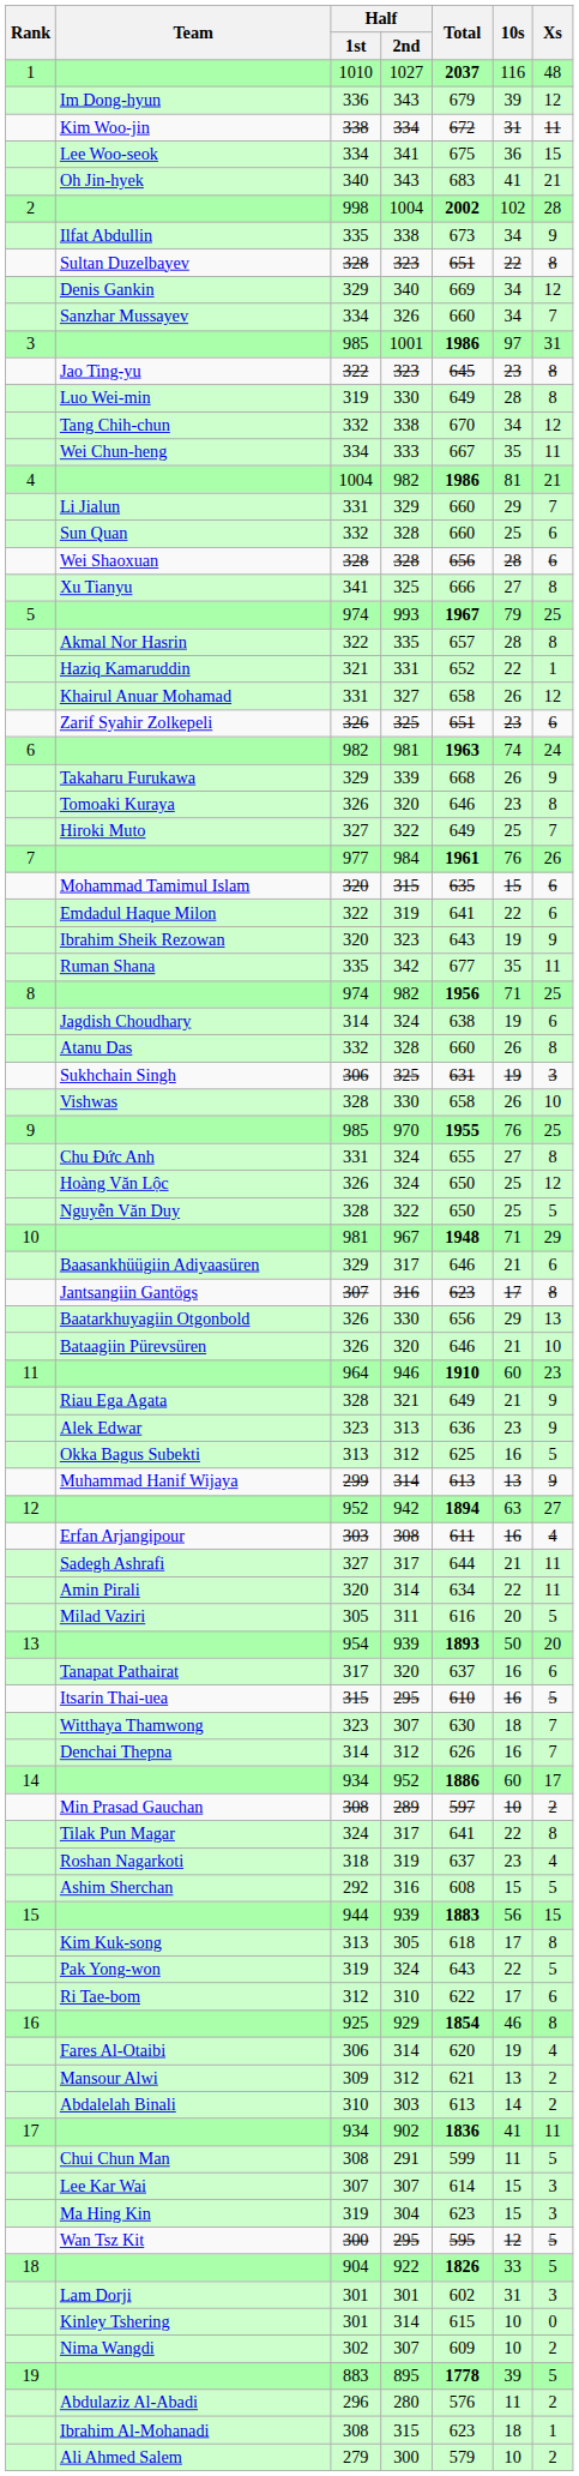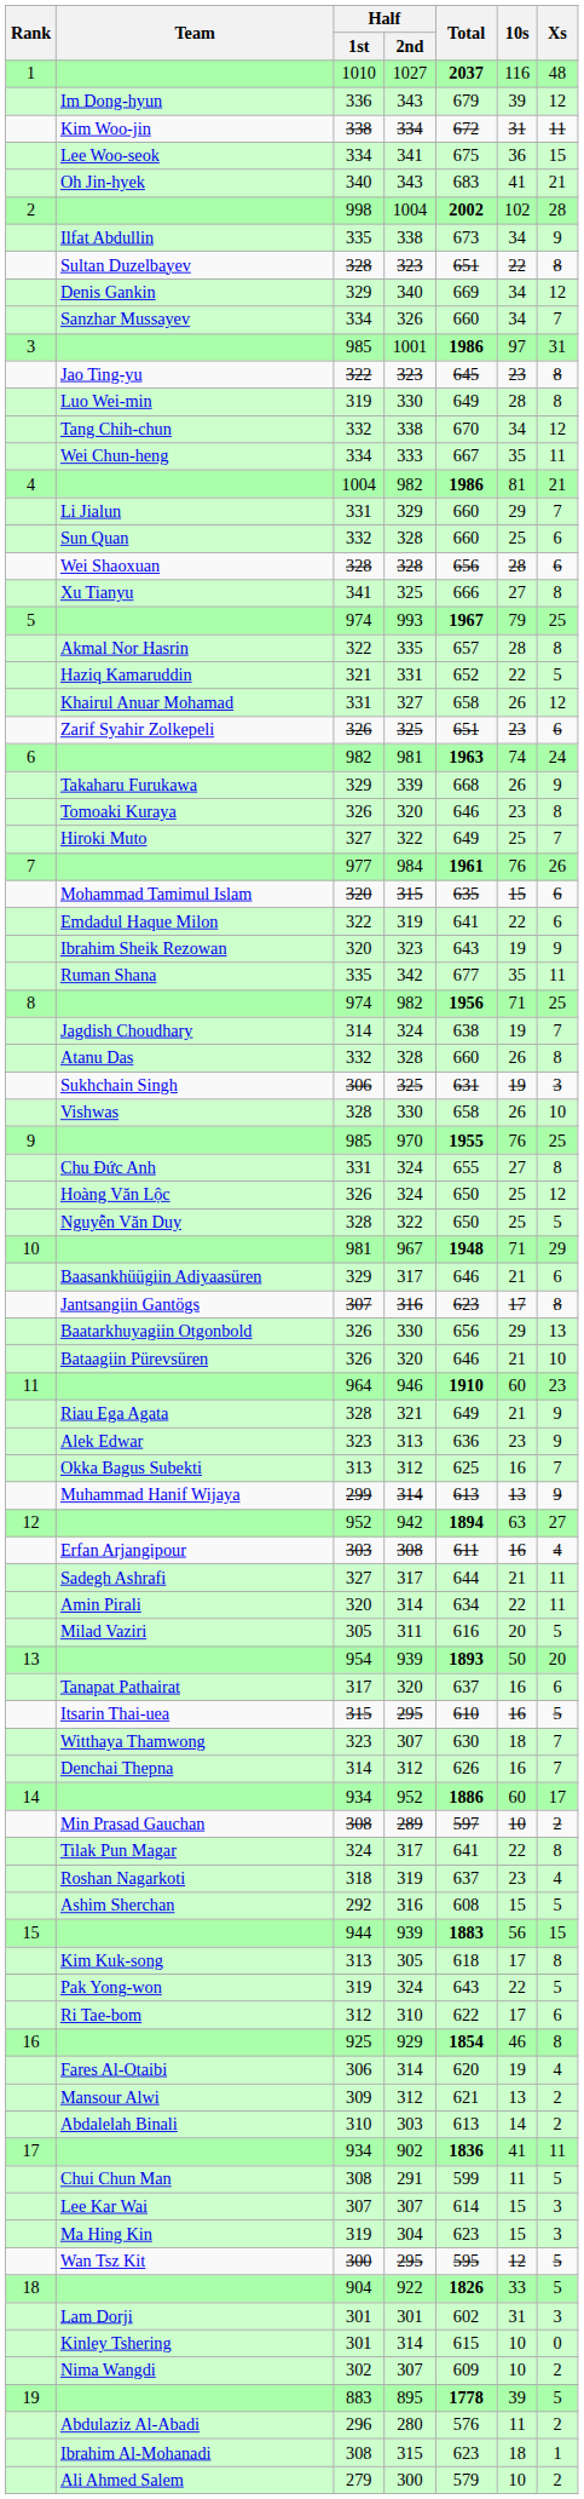 <table class="wikitable" style="text-align:center">
 <tr>
 <th rowspan=2 width=40>Rank</th>
 <th rowspan=2 width=250>Team</th>
 <th colspan=2>Half</th>
 <th rowspan=2 width=50>Total</th>
 <th rowspan=2 width=30>10s</th>
 <th rowspan=2 width=30>Xs</th>
 </tr>
 <tr>
 <th width=40>1st</th>
 <th width=40>2nd</th>
 </tr>
 <tr bgcolor=aaffaa>
 <td>1</td>
 <td align=left></td>
 <td>1010</td>
 <td>1027</td>
 <td><strong>2037</strong></td>
 <td>116</td>
 <td>48</td>
 </tr>
 <tr bgcolor=ccffcc>
 <td></td>
 <td align=left><a href='#'>Im Dong-hyun</a></td>
 <td>336</td>
 <td>343</td>
 <td>679</td>
 <td>39</td>
 <td>12</td>
 </tr>
 <tr>
 <td></td>
 <td align=left><a href='#'>Kim Woo-jin</a></td>
 <td><s>338</s></td>
 <td><s>334</s></td>
 <td><s>672</s></td>
 <td><s>31</s></td>
 <td><s>11</s></td>
 </tr>
 <tr bgcolor=ccffcc>
 <td></td>
 <td align=left><a href='#'>Lee Woo-seok</a></td>
 <td>334</td>
 <td>341</td>
 <td>675</td>
 <td>36</td>
 <td>15</td>
 </tr>
 <tr bgcolor=ccffcc>
 <td></td>
 <td align=left><a href='#'>Oh Jin-hyek</a></td>
 <td>340</td>
 <td>343</td>
 <td>683</td>
 <td>41</td>
 <td>21</td>
 </tr>
 <tr bgcolor=aaffaa>
 <td>2</td>
 <td align=left></td>
 <td>998</td>
 <td>1004</td>
 <td><strong>2002</strong></td>
 <td>102</td>
 <td>28</td>
 </tr>
 <tr bgcolor=ccffcc>
 <td></td>
 <td align=left><a href='#'>Ilfat Abdullin</a></td>
 <td>335</td>
 <td>338</td>
 <td>673</td>
 <td>34</td>
 <td>9</td>
 </tr>
 <tr>
 <td></td>
 <td align=left><a href='#'>Sultan Duzelbayev</a></td>
 <td><s>328</s></td>
 <td><s>323</s></td>
 <td><s>651</s></td>
 <td><s>22</s></td>
 <td><s>8</s></td>
 </tr>
 <tr bgcolor=ccffcc>
 <td></td>
 <td align=left><a href='#'>Denis Gankin</a></td>
 <td>329</td>
 <td>340</td>
 <td>669</td>
 <td>34</td>
 <td>12</td>
 </tr>
 <tr bgcolor=ccffcc>
 <td></td>
 <td align=left><a href='#'>Sanzhar Mussayev</a></td>
 <td>334</td>
 <td>326</td>
 <td>660</td>
 <td>34</td>
 <td>7</td>
 </tr>
 <tr bgcolor=aaffaa>
 <td>3</td>
 <td align=left></td>
 <td>985</td>
 <td>1001</td>
 <td><strong>1986</strong></td>
 <td>97</td>
 <td>31</td>
 </tr>
 <tr>
 <td></td>
 <td align=left><a href='#'>Jao Ting-yu</a></td>
 <td><s>322</s></td>
 <td><s>323</s></td>
 <td><s>645</s></td>
 <td><s>23</s></td>
 <td><s>8</s></td>
 </tr>
 <tr bgcolor=ccffcc>
 <td></td>
 <td align=left><a href='#'>Luo Wei-min</a></td>
 <td>319</td>
 <td>330</td>
 <td>649</td>
 <td>28</td>
 <td>8</td>
 </tr>
 <tr bgcolor=ccffcc>
 <td></td>
 <td align=left><a href='#'>Tang Chih-chun</a></td>
 <td>332</td>
 <td>338</td>
 <td>670</td>
 <td>34</td>
 <td>12</td>
 </tr>
 <tr bgcolor=ccffcc>
 <td></td>
 <td align=left><a href='#'>Wei Chun-heng</a></td>
 <td>334</td>
 <td>333</td>
 <td>667</td>
 <td>35</td>
 <td>11</td>
 </tr>
 <tr bgcolor=aaffaa>
 <td>4</td>
 <td align=left></td>
 <td>1004</td>
 <td>982</td>
 <td><strong>1986</strong></td>
 <td>81</td>
 <td>21</td>
 </tr>
 <tr bgcolor=ccffcc>
 <td></td>
 <td align=left><a href='#'>Li Jialun</a></td>
 <td>331</td>
 <td>329</td>
 <td>660</td>
 <td>29</td>
 <td>7</td>
 </tr>
 <tr bgcolor=ccffcc>
 <td></td>
 <td align=left><a href='#'>Sun Quan</a></td>
 <td>332</td>
 <td>328</td>
 <td>660</td>
 <td>25</td>
 <td>6</td>
 </tr>
 <tr>
 <td></td>
 <td align=left><a href='#'>Wei Shaoxuan</a></td>
 <td><s>328</s></td>
 <td><s>328</s></td>
 <td><s>656</s></td>
 <td><s>28</s></td>
 <td><s>6</s></td>
 </tr>
 <tr bgcolor=ccffcc>
 <td></td>
 <td align=left><a href='#'>Xu Tianyu</a></td>
 <td>341</td>
 <td>325</td>
 <td>666</td>
 <td>27</td>
 <td>8</td>
 </tr>
 <tr bgcolor=aaffaa>
 <td>5</td>
 <td align=left></td>
 <td>974</td>
 <td>993</td>
 <td><strong>1967</strong></td>
 <td>79</td>
 <td>25</td>
 </tr>
 <tr bgcolor=ccffcc>
 <td></td>
 <td align=left><a href='#'>Akmal Nor Hasrin</a></td>
 <td>322</td>
 <td>335</td>
 <td>657</td>
 <td>28</td>
 <td>8</td>
 </tr>
 <tr bgcolor=ccffcc>
 <td></td>
 <td align=left><a href='#'>Haziq Kamaruddin</a></td>
 <td>321</td>
 <td>331</td>
 <td>652</td>
 <td>22</td>
-<td>1</td>
+<td>5</td>
 </tr>
 <tr bgcolor=ccffcc>
 <td></td>
 <td align=left><a href='#'>Khairul Anuar Mohamad</a></td>
 <td>331</td>
 <td>327</td>
 <td>658</td>
 <td>26</td>
 <td>12</td>
 </tr>
 <tr>
 <td></td>
 <td align=left><a href='#'>Zarif Syahir Zolkepeli</a></td>
 <td><s>326</s></td>
 <td><s>325</s></td>
 <td><s>651</s></td>
 <td><s>23</s></td>
 <td><s>6</s></td>
 </tr>
 <tr bgcolor=aaffaa>
 <td>6</td>
 <td align=left></td>
 <td>982</td>
 <td>981</td>
 <td><strong>1963</strong></td>
 <td>74</td>
 <td>24</td>
 </tr>
 <tr bgcolor=ccffcc>
 <td></td>
 <td align=left><a href='#'>Takaharu Furukawa</a></td>
 <td>329</td>
 <td>339</td>
 <td>668</td>
 <td>26</td>
 <td>9</td>
 </tr>
 <tr bgcolor=ccffcc>
 <td></td>
 <td align=left><a href='#'>Tomoaki Kuraya</a></td>
 <td>326</td>
 <td>320</td>
 <td>646</td>
 <td>23</td>
 <td>8</td>
 </tr>
 <tr bgcolor=ccffcc>
 <td></td>
 <td align=left><a href='#'>Hiroki Muto</a></td>
 <td>327</td>
 <td>322</td>
 <td>649</td>
 <td>25</td>
 <td>7</td>
 </tr>
 <tr bgcolor=aaffaa>
 <td>7</td>
 <td align=left></td>
 <td>977</td>
 <td>984</td>
 <td><strong>1961</strong></td>
 <td>76</td>
 <td>26</td>
 </tr>
 <tr>
 <td></td>
 <td align=left><a href='#'>Mohammad Tamimul Islam</a></td>
 <td><s>320</s></td>
 <td><s>315</s></td>
 <td><s>635</s></td>
 <td><s>15</s></td>
 <td><s>6</s></td>
 </tr>
 <tr bgcolor=ccffcc>
 <td></td>
 <td align=left><a href='#'>Emdadul Haque Milon</a></td>
 <td>322</td>
 <td>319</td>
 <td>641</td>
 <td>22</td>
 <td>6</td>
 </tr>
 <tr bgcolor=ccffcc>
 <td></td>
 <td align=left><a href='#'>Ibrahim Sheik Rezowan</a></td>
 <td>320</td>
 <td>323</td>
 <td>643</td>
 <td>19</td>
 <td>9</td>
 </tr>
 <tr bgcolor=ccffcc>
 <td></td>
 <td align=left><a href='#'>Ruman Shana</a></td>
 <td>335</td>
 <td>342</td>
 <td>677</td>
 <td>35</td>
 <td>11</td>
 </tr>
 <tr bgcolor=aaffaa>
 <td>8</td>
 <td align=left></td>
 <td>974</td>
 <td>982</td>
 <td><strong>1956</strong></td>
 <td>71</td>
 <td>25</td>
 </tr>
 <tr bgcolor=ccffcc>
 <td></td>
 <td align=left><a href='#'>Jagdish Choudhary</a></td>
 <td>314</td>
 <td>324</td>
 <td>638</td>
 <td>19</td>
-<td>6</td>
+<td>7</td>
 </tr>
 <tr bgcolor=ccffcc>
 <td></td>
 <td align=left><a href='#'>Atanu Das</a></td>
 <td>332</td>
 <td>328</td>
 <td>660</td>
 <td>26</td>
 <td>8</td>
 </tr>
 <tr>
 <td></td>
 <td align=left><a href='#'>Sukhchain Singh</a></td>
 <td><s>306</s></td>
 <td><s>325</s></td>
 <td><s>631</s></td>
 <td><s>19</s></td>
 <td><s>3</s></td>
 </tr>
 <tr bgcolor=ccffcc>
 <td></td>
 <td align=left><a href='#'>Vishwas</a></td>
 <td>328</td>
 <td>330</td>
 <td>658</td>
 <td>26</td>
 <td>10</td>
 </tr>
 <tr bgcolor=aaffaa>
 <td>9</td>
 <td align=left></td>
 <td>985</td>
 <td>970</td>
 <td><strong>1955</strong></td>
 <td>76</td>
 <td>25</td>
 </tr>
 <tr bgcolor=ccffcc>
 <td></td>
 <td align=left><a href='#'>Chu Đức Anh</a></td>
 <td>331</td>
 <td>324</td>
 <td>655</td>
 <td>27</td>
 <td>8</td>
 </tr>
 <tr bgcolor=ccffcc>
 <td></td>
 <td align=left><a href='#'>Hoàng Văn Lộc</a></td>
 <td>326</td>
 <td>324</td>
 <td>650</td>
 <td>25</td>
 <td>12</td>
 </tr>
 <tr bgcolor=ccffcc>
 <td></td>
 <td align=left><a href='#'>Nguyễn Văn Duy</a></td>
 <td>328</td>
 <td>322</td>
 <td>650</td>
 <td>25</td>
 <td>5</td>
 </tr>
 <tr bgcolor=aaffaa>
 <td>10</td>
 <td align=left></td>
 <td>981</td>
 <td>967</td>
 <td><strong>1948</strong></td>
 <td>71</td>
 <td>29</td>
 </tr>
 <tr bgcolor=ccffcc>
 <td></td>
 <td align=left><a href='#'>Baasankhüügiin Adiyaasüren</a></td>
 <td>329</td>
 <td>317</td>
 <td>646</td>
 <td>21</td>
 <td>6</td>
 </tr>
 <tr>
 <td></td>
 <td align=left><a href='#'>Jantsangiin Gantögs</a></td>
 <td><s>307</s></td>
 <td><s>316</s></td>
 <td><s>623</s></td>
 <td><s>17</s></td>
 <td><s>8</s></td>
 </tr>
 <tr bgcolor=ccffcc>
 <td></td>
 <td align=left><a href='#'>Baatarkhuyagiin Otgonbold</a></td>
 <td>326</td>
 <td>330</td>
 <td>656</td>
 <td>29</td>
 <td>13</td>
 </tr>
 <tr bgcolor=ccffcc>
 <td></td>
 <td align=left><a href='#'>Bataagiin Pürevsüren</a></td>
 <td>326</td>
 <td>320</td>
 <td>646</td>
 <td>21</td>
 <td>10</td>
 </tr>
 <tr bgcolor=aaffaa>
 <td>11</td>
 <td align=left></td>
 <td>964</td>
 <td>946</td>
 <td><strong>1910</strong></td>
 <td>60</td>
 <td>23</td>
 </tr>
 <tr bgcolor=ccffcc>
 <td></td>
 <td align=left><a href='#'>Riau Ega Agata</a></td>
 <td>328</td>
 <td>321</td>
 <td>649</td>
 <td>21</td>
 <td>9</td>
 </tr>
 <tr bgcolor=ccffcc>
 <td></td>
 <td align=left><a href='#'>Alek Edwar</a></td>
 <td>323</td>
 <td>313</td>
 <td>636</td>
 <td>23</td>
 <td>9</td>
 </tr>
 <tr bgcolor=ccffcc>
 <td></td>
 <td align=left><a href='#'>Okka Bagus Subekti</a></td>
 <td>313</td>
 <td>312</td>
 <td>625</td>
 <td>16</td>
-<td>5</td>
+<td>7</td>
 </tr>
 <tr>
 <td></td>
 <td align=left><a href='#'>Muhammad Hanif Wijaya</a></td>
 <td><s>299</s></td>
 <td><s>314</s></td>
 <td><s>613</s></td>
 <td><s>13</s></td>
 <td><s>9</s></td>
 </tr>
 <tr bgcolor=aaffaa>
 <td>12</td>
 <td align=left></td>
 <td>952</td>
 <td>942</td>
 <td><strong>1894</strong></td>
 <td>63</td>
 <td>27</td>
 </tr>
 <tr>
 <td></td>
 <td align=left><a href='#'>Erfan Arjangipour</a></td>
 <td><s>303</s></td>
 <td><s>308</s></td>
 <td><s>611</s></td>
 <td><s>16</s></td>
 <td><s>4</s></td>
 </tr>
 <tr bgcolor=ccffcc>
 <td></td>
 <td align=left><a href='#'>Sadegh Ashrafi</a></td>
 <td>327</td>
 <td>317</td>
 <td>644</td>
 <td>21</td>
 <td>11</td>
 </tr>
 <tr bgcolor=ccffcc>
 <td></td>
 <td align=left><a href='#'>Amin Pirali</a></td>
 <td>320</td>
 <td>314</td>
 <td>634</td>
 <td>22</td>
 <td>11</td>
 </tr>
 <tr bgcolor=ccffcc>
 <td></td>
 <td align=left><a href='#'>Milad Vaziri</a></td>
 <td>305</td>
 <td>311</td>
 <td>616</td>
 <td>20</td>
 <td>5</td>
 </tr>
 <tr bgcolor=aaffaa>
 <td>13</td>
 <td align=left></td>
 <td>954</td>
 <td>939</td>
 <td><strong>1893</strong></td>
 <td>50</td>
 <td>20</td>
 </tr>
 <tr bgcolor=ccffcc>
 <td></td>
 <td align=left><a href='#'>Tanapat Pathairat</a></td>
 <td>317</td>
 <td>320</td>
 <td>637</td>
 <td>16</td>
 <td>6</td>
 </tr>
 <tr>
 <td></td>
 <td align=left><a href='#'>Itsarin Thai-uea</a></td>
 <td><s>315</s></td>
 <td><s>295</s></td>
 <td><s>610</s></td>
 <td><s>16</s></td>
 <td><s>5</s></td>
 </tr>
 <tr bgcolor=ccffcc>
 <td></td>
 <td align=left><a href='#'>Witthaya Thamwong</a></td>
 <td>323</td>
 <td>307</td>
 <td>630</td>
 <td>18</td>
 <td>7</td>
 </tr>
 <tr bgcolor=ccffcc>
 <td></td>
 <td align=left><a href='#'>Denchai Thepna</a></td>
 <td>314</td>
 <td>312</td>
 <td>626</td>
 <td>16</td>
 <td>7</td>
 </tr>
 <tr bgcolor=aaffaa>
 <td>14</td>
 <td align=left></td>
 <td>934</td>
 <td>952</td>
 <td><strong>1886</strong></td>
 <td>60</td>
 <td>17</td>
 </tr>
 <tr>
 <td></td>
 <td align=left><a href='#'>Min Prasad Gauchan</a></td>
 <td><s>308</s></td>
 <td><s>289</s></td>
 <td><s>597</s></td>
 <td><s>10</s></td>
 <td><s>2</s></td>
 </tr>
 <tr bgcolor=ccffcc>
 <td></td>
 <td align=left><a href='#'>Tilak Pun Magar</a></td>
 <td>324</td>
 <td>317</td>
 <td>641</td>
 <td>22</td>
 <td>8</td>
 </tr>
 <tr bgcolor=ccffcc>
 <td></td>
 <td align=left><a href='#'>Roshan Nagarkoti</a></td>
 <td>318</td>
 <td>319</td>
 <td>637</td>
 <td>23</td>
 <td>4</td>
 </tr>
 <tr bgcolor=ccffcc>
 <td></td>
 <td align=left><a href='#'>Ashim Sherchan</a></td>
 <td>292</td>
 <td>316</td>
 <td>608</td>
 <td>15</td>
 <td>5</td>
 </tr>
 <tr bgcolor=aaffaa>
 <td>15</td>
 <td align=left></td>
 <td>944</td>
 <td>939</td>
 <td><strong>1883</strong></td>
 <td>56</td>
 <td>15</td>
 </tr>
 <tr bgcolor=ccffcc>
 <td></td>
 <td align=left><a href='#'>Kim Kuk-song</a></td>
 <td>313</td>
 <td>305</td>
 <td>618</td>
 <td>17</td>
 <td>8</td>
 </tr>
 <tr bgcolor=ccffcc>
 <td></td>
 <td align=left><a href='#'>Pak Yong-won</a></td>
 <td>319</td>
 <td>324</td>
 <td>643</td>
 <td>22</td>
 <td>5</td>
 </tr>
 <tr bgcolor=ccffcc>
 <td></td>
 <td align=left><a href='#'>Ri Tae-bom</a></td>
 <td>312</td>
 <td>310</td>
 <td>622</td>
 <td>17</td>
 <td>6</td>
 </tr>
 <tr bgcolor=aaffaa>
 <td>16</td>
 <td align=left></td>
 <td>925</td>
 <td>929</td>
 <td><strong>1854</strong></td>
 <td>46</td>
 <td>8</td>
 </tr>
 <tr bgcolor=ccffcc>
 <td></td>
 <td align=left><a href='#'>Fares Al-Otaibi</a></td>
 <td>306</td>
 <td>314</td>
 <td>620</td>
 <td>19</td>
 <td>4</td>
 </tr>
 <tr bgcolor=ccffcc>
 <td></td>
 <td align=left><a href='#'>Mansour Alwi</a></td>
 <td>309</td>
 <td>312</td>
 <td>621</td>
 <td>13</td>
 <td>2</td>
 </tr>
 <tr bgcolor=ccffcc>
 <td></td>
 <td align=left><a href='#'>Abdalelah Binali</a></td>
 <td>310</td>
 <td>303</td>
 <td>613</td>
 <td>14</td>
 <td>2</td>
 </tr>
 <tr bgcolor=aaffaa>
 <td>17</td>
 <td align=left></td>
 <td>934</td>
 <td>902</td>
 <td><strong>1836</strong></td>
 <td>41</td>
 <td>11</td>
 </tr>
 <tr bgcolor=ccffcc>
 <td></td>
 <td align=left><a href='#'>Chui Chun Man</a></td>
 <td>308</td>
 <td>291</td>
 <td>599</td>
 <td>11</td>
 <td>5</td>
 </tr>
 <tr bgcolor=ccffcc>
 <td></td>
 <td align=left><a href='#'>Lee Kar Wai</a></td>
 <td>307</td>
 <td>307</td>
 <td>614</td>
 <td>15</td>
 <td>3</td>
 </tr>
 <tr bgcolor=ccffcc>
 <td></td>
 <td align=left><a href='#'>Ma Hing Kin</a></td>
 <td>319</td>
 <td>304</td>
 <td>623</td>
 <td>15</td>
 <td>3</td>
 </tr>
 <tr>
 <td></td>
 <td align=left><a href='#'>Wan Tsz Kit</a></td>
 <td><s>300</s></td>
 <td><s>295</s></td>
 <td><s>595</s></td>
 <td><s>12</s></td>
 <td><s>5</s></td>
 </tr>
 <tr bgcolor=aaffaa>
 <td>18</td>
 <td align=left></td>
 <td>904</td>
 <td>922</td>
 <td><strong>1826</strong></td>
 <td>33</td>
 <td>5</td>
 </tr>
 <tr bgcolor=ccffcc>
 <td></td>
 <td align=left><a href='#'>Lam Dorji</a></td>
 <td>301</td>
 <td>301</td>
 <td>602</td>
 <td>31</td>
 <td>3</td>
 </tr>
 <tr bgcolor=ccffcc>
 <td></td>
 <td align=left><a href='#'>Kinley Tshering</a></td>
 <td>301</td>
 <td>314</td>
 <td>615</td>
 <td>10</td>
 <td>0</td>
 </tr>
 <tr bgcolor=ccffcc>
 <td></td>
 <td align=left><a href='#'>Nima Wangdi</a></td>
 <td>302</td>
 <td>307</td>
 <td>609</td>
 <td>10</td>
 <td>2</td>
 </tr>
 <tr bgcolor=aaffaa>
 <td>19</td>
 <td align=left></td>
 <td>883</td>
 <td>895</td>
 <td><strong>1778</strong></td>
 <td>39</td>
 <td>5</td>
 </tr>
 <tr bgcolor=ccffcc>
 <td></td>
 <td align=left><a href='#'>Abdulaziz Al-Abadi</a></td>
 <td>296</td>
 <td>280</td>
 <td>576</td>
 <td>11</td>
 <td>2</td>
 </tr>
 <tr bgcolor=ccffcc>
 <td></td>
 <td align=left><a href='#'>Ibrahim Al-Mohanadi</a></td>
 <td>308</td>
 <td>315</td>
 <td>623</td>
 <td>18</td>
 <td>1</td>
 </tr>
 <tr bgcolor=ccffcc>
 <td></td>
 <td align=left><a href='#'>Ali Ahmed Salem</a></td>
 <td>279</td>
 <td>300</td>
 <td>579</td>
 <td>10</td>
 <td>2</td>
 </tr>
 </table>
